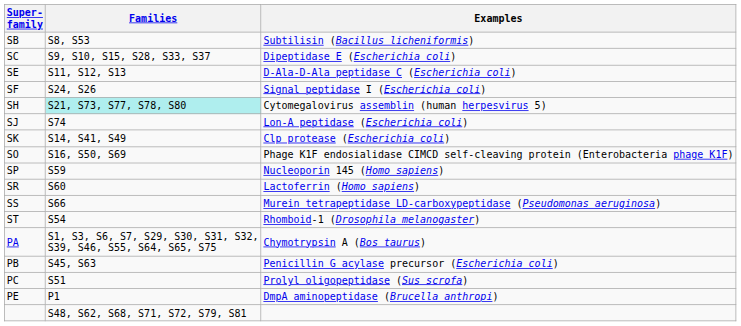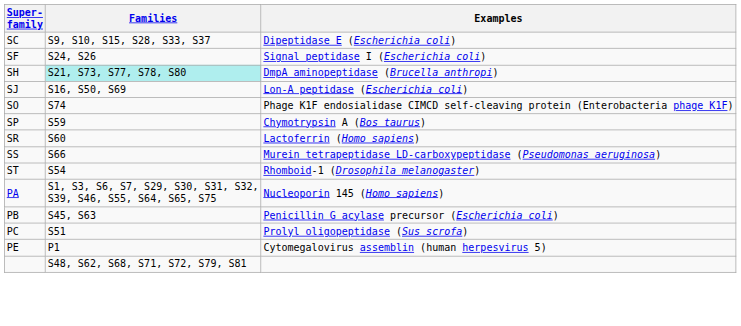 <table class="wikitable">
 <tr>
 <th><a href='#'>Super-<br>family</a></th>
 <th><a href='#'>Families</a></th>
 <th>Examples</th>
 </tr>
 <tr>
-<td>SB</td>
-<td>S8, S53</td>
-<td><a href='#'>Subtilisin</a> (<em><a href='#'>Bacillus licheniformis</a></em>)</td>
-</tr>
-<tr>
 <td>SC</td>
 <td>S9, S10, S15, S28, S33, S37</td>
 <td><a href='#'>Dipeptidase E</a> (<em><a href='#'>Escherichia coli</a></em>)</td>
-</tr>
-<tr>
-<td>SE</td>
-<td>S11, S12, S13</td>
-<td><a href='#'>D-Ala-D-Ala peptidase C</a> (<em><a href='#'>Escherichia coli</a></em>)</td>
 </tr>
 <tr>
 <td>SF</td>
 <td>S24, S26</td>
 <td><a href='#'>Signal peptidase</a> I (<em><a href='#'>Escherichia coli</a></em>)</td>
 </tr>
 <tr>
 <td>SH</td>
 <td style="background: paleturquoise;">S21, S73, S77, S78, S80</td>
-<td>Cytomegalovirus <a href='#'>assemblin</a> (human <a href='#'>herpesvirus</a> 5)</td>
+<td><a href='#'>DmpA aminopeptidase</a> (<em><a href='#'>Brucella anthropi</a></em>)</td>
 </tr>
 <tr>
 <td>SJ</td>
-<td>S74</td>
+<td>S16, S50, S69</td>
 <td><a href='#'>Lon-A peptidase</a> (<em><a href='#'>Escherichia coli</a></em>)</td>
 </tr>
 <tr>
-<td>SK</td>
-<td>S14, S41, S49</td>
-<td><a href='#'>Clp protease</a> (<em><a href='#'>Escherichia coli</a></em>)</td>
-</tr>
-<tr>
 <td>SO</td>
-<td>S16, S50, S69</td>
+<td>S74</td>
 <td>Phage K1F endosialidase CIMCD self-cleaving protein (Enterobacteria <a href='#'>phage K1F</a>)</td>
 </tr>
 <tr>
 <td>SP</td>
 <td>S59</td>
-<td><a href='#'>Nucleoporin</a> 145 (<em><a href='#'>Homo sapiens</a></em>)</td>
+<td><a href='#'>Chymotrypsin</a> A (<em><a href='#'>Bos taurus</a></em>)</td>
 </tr>
 <tr>
 <td>SR</td>
 <td>S60</td>
 <td><a href='#'>Lactoferrin</a> (<em><a href='#'>Homo sapiens</a></em>)</td>
 </tr>
 <tr>
 <td>SS</td>
 <td>S66</td>
 <td><a href='#'>Murein tetrapeptidase LD-carboxypeptidase</a> (<em><a href='#'>Pseudomonas aeruginosa</a></em>)</td>
 </tr>
 <tr>
 <td>ST</td>
 <td>S54</td>
 <td><a href='#'>Rhomboid</a>-1 (<em><a href='#'>Drosophila melanogaster</a></em>)</td>
 </tr>
 <tr>
 <td><a href='#'>PA</a></td>
 <td>S1, S3, S6, S7, S29, S30, S31, S32, <br>S39, S46, S55, S64, S65, S75</td>
-<td><a href='#'>Chymotrypsin</a> A (<em><a href='#'>Bos taurus</a></em>)</td>
+<td><a href='#'>Nucleoporin</a> 145 (<em><a href='#'>Homo sapiens</a></em>)</td>
 </tr>
 <tr>
 <td>PB</td>
 <td>S45, S63</td>
 <td><a href='#'>Penicillin G acylase</a> precursor (<em><a href='#'>Escherichia coli</a></em>)</td>
 </tr>
 <tr>
 <td>PC</td>
 <td>S51</td>
 <td><a href='#'>Prolyl oligopeptidase</a> (<em><a href='#'>Sus scrofa</a></em>)</td>
 </tr>
 <tr>
 <td>PE</td>
 <td>P1</td>
-<td><a href='#'>DmpA aminopeptidase</a> (<em><a href='#'>Brucella anthropi</a></em>)</td>
+<td>Cytomegalovirus <a href='#'>assemblin</a> (human <a href='#'>herpesvirus</a> 5)</td>
 </tr>
 <tr>
 <td></td>
 <td>S48, S62, S68, S71, S72, S79, S81</td>
 <td></td>
 </tr>
 </table>
